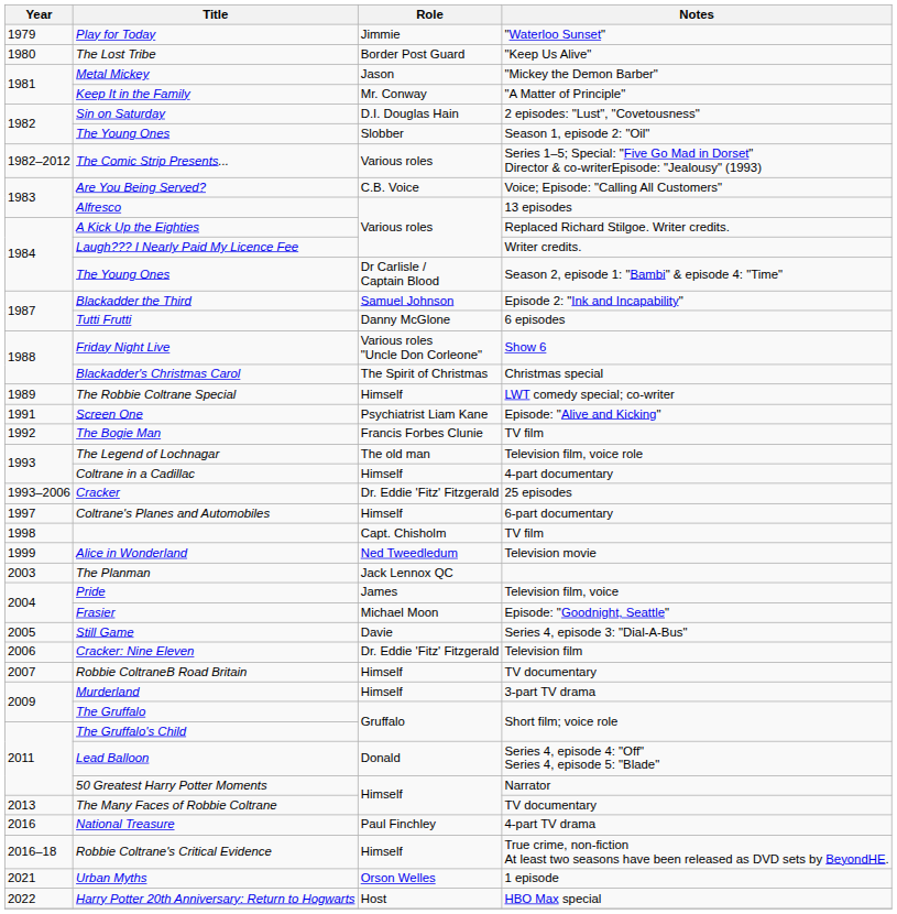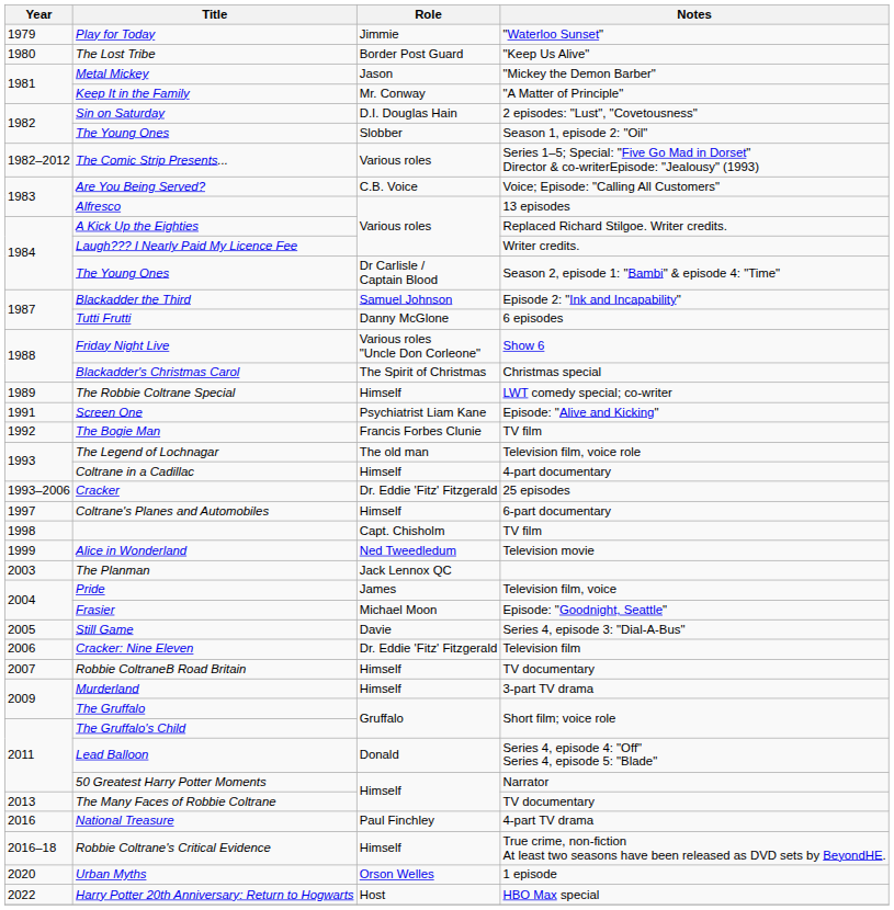 <table class="wikitable sortable">
 <tr>
 <th>Year</th>
 <th>Title</th>
 <th>Role</th>
 <th class="unsortable">Notes</th>
 </tr>
 <tr>
 <td>1979</td>
 <td><em><a href='#'>Play for Today</a></em></td>
 <td>Jimmie</td>
 <td>"<a href='#'>Waterloo Sunset</a>"</td>
 </tr>
 <tr>
 <td>1980</td>
 <td><em>The Lost Tribe</em></td>
 <td>Border Post Guard</td>
 <td>"Keep Us Alive"</td>
 </tr>
 <tr>
 <td rowspan="2">1981</td>
 <td><em><a href='#'>Metal Mickey</a></em></td>
 <td>Jason</td>
 <td>"Mickey the Demon Barber"</td>
 </tr>
 <tr>
 <td><em><a href='#'>Keep It in the Family</a></em></td>
 <td>Mr. Conway</td>
 <td>"A Matter of Principle"</td>
 </tr>
 <tr>
 <td rowspan="2">1982</td>
 <td><em><a href='#'>Sin on Saturday</a></em></td>
 <td>D.I. Douglas Hain</td>
 <td>2 episodes: "Lust", "Covetousness"</td>
 </tr>
 <tr>
 <td><em><a href='#'>The Young Ones</a></em></td>
 <td>Slobber</td>
 <td>Season 1, episode 2: "Oil"</td>
 </tr>
 <tr>
 <td>1982–2012</td>
 <td><em><a href='#'>The Comic Strip Presents</a>...</em></td>
 <td>Various roles</td>
 <td>Series 1–5; Special: "<a href='#'>Five Go Mad in Dorset</a>" <br>Director & co-writerEpisode: "Jealousy" (1993)</td>
 </tr>
 <tr>
 <td rowspan="2">1983</td>
 <td><em><a href='#'>Are You Being Served?</a></em></td>
 <td>C.B. Voice</td>
 <td>Voice; Episode: "Calling All Customers"</td>
 </tr>
 <tr>
 <td><em><a href='#'>Alfresco</a></em></td>
 <td rowspan="3">Various roles</td>
 <td>13 episodes</td>
 </tr>
 <tr>
 <td rowspan="3">1984</td>
 <td><em><a href='#'>A Kick Up the Eighties</a></em></td>
 <td>Replaced Richard Stilgoe. Writer credits.</td>
 </tr>
 <tr>
 <td><em><a href='#'>Laugh??? I Nearly Paid My Licence Fee</a></em></td>
 <td>Writer credits.</td>
 </tr>
 <tr>
 <td><em><a href='#'>The Young Ones</a></em></td>
 <td>Dr Carlisle / <br>Captain Blood</td>
 <td>Season 2, episode 1: "<a href='#'>Bambi</a>" & episode 4: "Time"</td>
 </tr>
 <tr>
 <td rowspan="2">1987</td>
 <td><em><a href='#'>Blackadder the Third</a></em></td>
 <td><a href='#'>Samuel Johnson</a></td>
 <td>Episode 2: "<a href='#'>Ink and Incapability</a>"</td>
 </tr>
 <tr>
 <td><em><a href='#'>Tutti Frutti</a></em></td>
 <td>Danny McGlone</td>
 <td>6 episodes</td>
 </tr>
 <tr>
 <td rowspan="2">1988</td>
 <td><em><a href='#'>Friday Night Live</a></em></td>
 <td>Various roles<br> "Uncle Don Corleone"</td>
 <td><a href='#'>Show 6</a></td>
 </tr>
 <tr>
 <td><em><a href='#'>Blackadder's Christmas Carol</a></em></td>
 <td>The Spirit of Christmas</td>
 <td>Christmas special</td>
 </tr>
 <tr>
 <td>1989</td>
 <td><em>The Robbie Coltrane Special</em></td>
 <td>Himself</td>
 <td><a href='#'>LWT</a> comedy special; co-writer</td>
 </tr>
 <tr>
 <td>1991</td>
 <td><em><a href='#'>Screen One</a></em></td>
 <td>Psychiatrist Liam Kane</td>
 <td>Episode: "<a href='#'>Alive and Kicking</a>"</td>
 </tr>
 <tr>
 <td>1992</td>
 <td><em><a href='#'>The Bogie Man</a></em></td>
 <td>Francis Forbes Clunie</td>
 <td>TV film</td>
 </tr>
 <tr>
 <td rowspan=2>1993</td>
 <td><em>The Legend of Lochnagar</em></td>
 <td>The old man</td>
 <td>Television film, voice role</td>
 </tr>
 <tr>
 <td><em>Coltrane in a Cadillac</em></td>
 <td>Himself</td>
 <td>4-part documentary</td>
 </tr>
 <tr>
 <td>1993–2006</td>
 <td><em><a href='#'>Cracker</a></em></td>
 <td>Dr. Eddie 'Fitz' Fitzgerald</td>
 <td>25 episodes</td>
 </tr>
 <tr>
 <td>1997</td>
 <td><em>Coltrane's Planes and Automobiles</em></td>
 <td>Himself</td>
 <td>6-part documentary</td>
 </tr>
 <tr>
 <td>1998</td>
 <td><em></em></td>
 <td>Capt. Chisholm</td>
 <td>TV film</td>
 </tr>
 <tr>
 <td>1999</td>
 <td><em><a href='#'>Alice in Wonderland</a></em></td>
 <td><a href='#'>Ned Tweedledum</a></td>
 <td>Television movie</td>
 </tr>
 <tr>
 <td>2003</td>
 <td><em>The Planman</em></td>
 <td>Jack Lennox QC</td>
 <td></td>
 </tr>
 <tr>
 <td rowspan="2">2004</td>
 <td><em><a href='#'>Pride</a></em></td>
 <td>James</td>
 <td>Television film, voice</td>
 </tr>
 <tr>
 <td><em><a href='#'>Frasier</a></em></td>
 <td>Michael Moon</td>
 <td>Episode: "<a href='#'>Goodnight, Seattle</a>"</td>
 </tr>
 <tr>
 <td>2005</td>
 <td><em><a href='#'>Still Game</a></em></td>
 <td>Davie</td>
 <td>Series 4, episode 3: "Dial-A-Bus"</td>
 </tr>
 <tr>
 <td>2006</td>
 <td><em><a href='#'>Cracker: Nine Eleven</a></em></td>
 <td>Dr. Eddie 'Fitz' Fitzgerald</td>
 <td>Television film</td>
 </tr>
 <tr>
 <td>2007</td>
 <td><em>Robbie ColtraneB Road Britain </em></td>
 <td>Himself</td>
 <td>TV documentary</td>
 </tr>
 <tr>
 <td rowspan="2">2009</td>
 <td><em><a href='#'>Murderland</a></em></td>
 <td>Himself</td>
 <td>3-part TV drama</td>
 </tr>
 <tr>
 <td><em><a href='#'>The Gruffalo</a></em></td>
 <td rowspan="2">Gruffalo</td>
 <td rowspan="2">Short film; voice role</td>
 </tr>
 <tr>
 <td rowspan="3">2011</td>
 <td><em><a href='#'>The Gruffalo's Child</a></em></td>
 </tr>
 <tr>
 <td><em><a href='#'>Lead Balloon</a></em></td>
 <td>Donald</td>
 <td>Series 4, episode 4: "Off"<br>Series 4, episode 5: "Blade"</td>
 </tr>
 <tr>
 <td><em>50 Greatest Harry Potter Moments</em></td>
 <td rowspan="2">Himself</td>
 <td>Narrator</td>
 </tr>
 <tr>
 <td>2013</td>
 <td><em>The Many Faces of Robbie Coltrane</em></td>
 <td>TV documentary</td>
 </tr>
 <tr>
 <td>2016</td>
 <td><em><a href='#'>National Treasure</a></em></td>
 <td>Paul Finchley</td>
 <td>4-part TV drama</td>
 </tr>
 <tr>
 <td>2016–18</td>
 <td><em>Robbie Coltrane's Critical Evidence</em></td>
 <td>Himself</td>
 <td>True crime, non-fiction<br>At least two seasons have been released as DVD sets by <a href='#'>BeyondHE</a>.</td>
 </tr>
 <tr>
-<td>2021</td>
+<td>2020</td>
 <td><em><a href='#'>Urban Myths</a></em></td>
 <td><a href='#'>Orson Welles</a></td>
 <td>1 episode</td>
 </tr>
 <tr>
 <td>2022</td>
 <td><em><a href='#'>Harry Potter 20th Anniversary: Return to Hogwarts</a></em></td>
 <td>Host</td>
 <td><a href='#'>HBO Max</a> special</td>
 </tr>
 <tr>
 </tr>
 </table>
